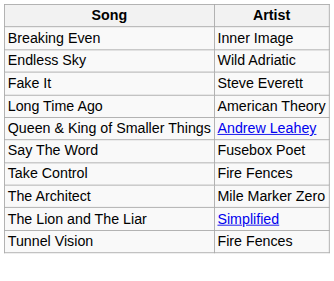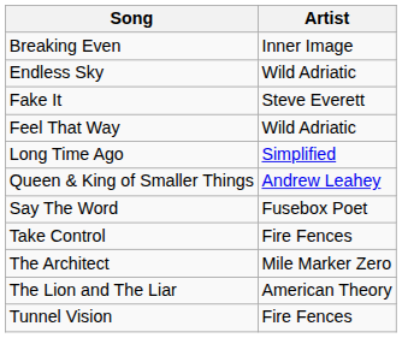 <table class="wikitable sortable"}>
 <tr>
 <th>Song</th>
 <th>Artist</th>
 </tr>
 <tr>
 <td>Breaking Even</td>
 <td>Inner Image</td>
 </tr>
 <tr>
 <td>Endless Sky</td>
 <td>Wild Adriatic</td>
 </tr>
 <tr>
 <td>Fake It</td>
 <td>Steve Everett</td>
 </tr>
 <tr>
+<td>Feel That Way</td>
+<td>Wild Adriatic</td>
+</tr>
+<tr>
 <td>Long Time Ago</td>
-<td>American Theory</td>
+<td><a href='#'>Simplified</a></td>
 </tr>
 <tr>
 <td>Queen & King of Smaller Things</td>
 <td><a href='#'>Andrew Leahey</a></td>
 </tr>
 <tr>
 <td>Say The Word</td>
 <td>Fusebox Poet</td>
 </tr>
 <tr>
 <td>Take Control</td>
 <td>Fire Fences</td>
 </tr>
 <tr>
 <td>The Architect</td>
 <td>Mile Marker Zero</td>
 </tr>
 <tr>
 <td>The Lion and The Liar</td>
-<td><a href='#'>Simplified</a></td>
+<td>American Theory</td>
 </tr>
 <tr>
 <td>Tunnel Vision</td>
 <td>Fire Fences</td>
 </tr>
 </table>
